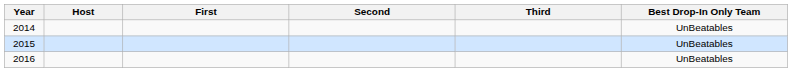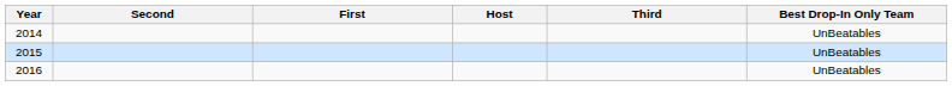 <table class="wikitable" style="text-align:center; width:100%">
 <tr>
 <th width=5%>Year</th>
+<th width=21%>Second</th>
+<th width=21%>First</th>
 <th width=10%>Host</th>
-<th width=21%>First</th>
-<th width=21%>Second</th>
 <th width=21%>Third</th>
 <th width=21%>Best Drop-In Only Team</th>
 </tr>
 <tr style="text-align:center;">
 <td>2014</td>
-<td></td>
 <td> </td>
 <td> </td>
+<td></td>
 <td> </td>
 <td>UnBeatables </td>
 </tr>
 <tr style="background:#d0e6ff; text-align:center;">
 <td>2015</td>
-<td></td>
 <td> </td>
 <td> </td>
+<td></td>
 <td> </td>
 <td>UnBeatables </td>
 </tr>
 <tr style="text-align:center;">
 <td>2016</td>
-<td></td>
 <td> </td>
 <td> </td>
+<td></td>
 <td> </td>
 <td>UnBeatables </td>
 </tr>
 </table>
